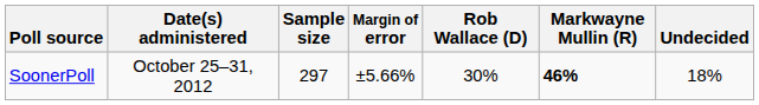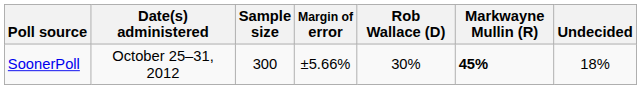 <table class="wikitable">
 <tr valign= bottom>
 <th>Poll source</th>
 <th style="width:150px;">Date(s)<br>administered</th>
 <th class=small>Sample<br>size</th>
 <th><small>Margin of</small><br>error</th>
 <th width=100px>Rob<br>Wallace (D)</th>
 <th width=100px>Markwayne<br>Mullin (R)</th>
 <th>Undecided</th>
 </tr>
 <tr>
 <td><a href='#'>SoonerPoll</a></td>
 <td align=center>October 25–31, 2012</td>
-<td align=center>297</td>
+<td align=center>300</td>
 <td align=center>±5.66%</td>
 <td align=center>30%</td>
-<td><strong>46%</strong></td>
+<td><strong>45%</strong></td>
 <td align=center>18%</td>
 </tr>
 </table>
